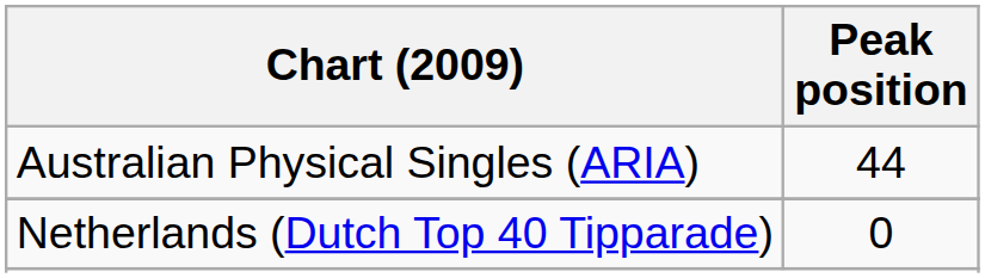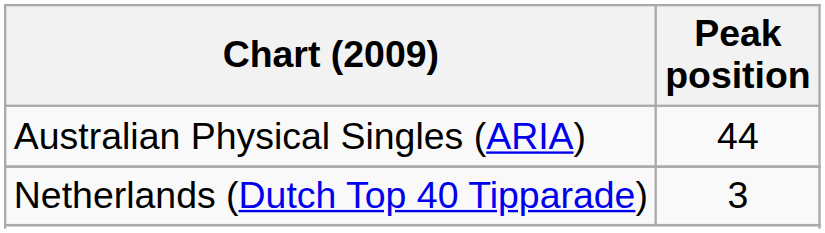 <table class="wikitable sortable">
 <tr>
 <th>Chart (2009)</th>
 <th>Peak<br>position</th>
 </tr>
 <tr>
 <td>Australian Physical Singles (<a href='#'>ARIA</a>)</td>
 <td align="center">44</td>
 </tr>
 <tr>
 </tr>
 <tr>
 <td>Netherlands (<a href='#'>Dutch Top 40 Tipparade</a>)</td>
-<td align="center">0</td>
+<td align="center">3</td>
 </tr>
 <tr>
 </tr>
 <tr>
 </tr>
 <tr>
 </tr>
 <tr>
 </tr>
 <tr>
 </tr>
 </table>
